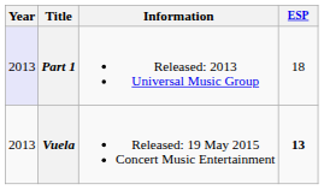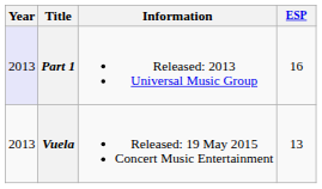 <table class="wikitable plainrowheaders" style="text-align:center;">
 <tr>
 <th scope="col" rowspan="1">Year</th>
 <th scope="col" rowspan="1">Title</th>
 <th scope="col" rowspan="1">Information</th>
 <th scope="col" style="width:3em;font-size:85%;"> <a href='#'>ESP</a></th>
 </tr>
 <tr>
 <td rowspan="1" style="background: lavender;">2013</td>
 <th scope="row"><em>Part 1</em></th>
 <td><br><ul><li>Released: 2013</li><li><a href='#'>Universal Music Group</a></li></ul></td>
-<td>18</td>
+<td>16</td>
 </tr>
 <tr>
 <td rowspan="1">2013</td>
 <th scope="row"><em>Vuela</em></th>
 <td><br><ul><li>Released: 19 May 2015</li><li>Concert Music Entertainment</li></ul></td>
-<td><strong>13</strong></td>
+<td>13</td>
 </tr>
 </table>
